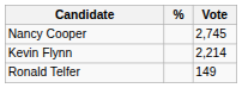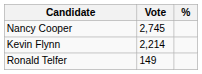 <table class="wikitable">
 <tr>
 <th bgcolor="#DDDDFF" width="200px">Candidate</th>
+<th bgcolor="#DDDDFF" width="50px">Vote</th>
 <th bgcolor="#DDDDFF" width="30px">%</th>
-<th bgcolor="#DDDDFF" width="50px">Vote</th>
 </tr>
 <tr>
 <td>Nancy Cooper</td>
+<td>2,745</td>
 <td></td>
-<td>2,745</td>
 </tr>
 <tr>
 <td>Kevin Flynn</td>
+<td>2,214</td>
 <td></td>
-<td>2,214</td>
 </tr>
 <tr>
 <td>Ronald Telfer</td>
+<td>149</td>
 <td></td>
-<td>149</td>
 </tr>
 </table>
